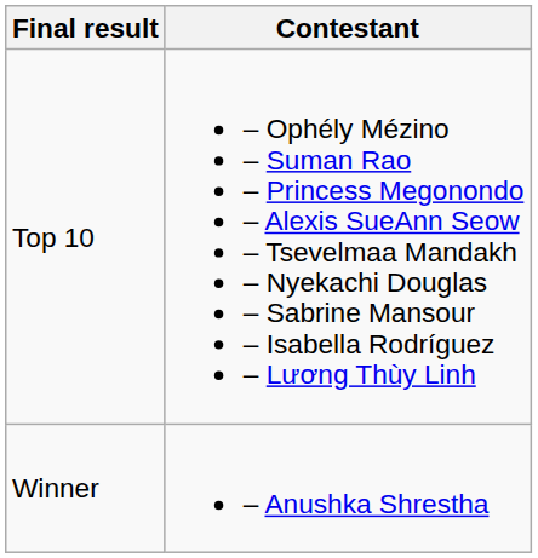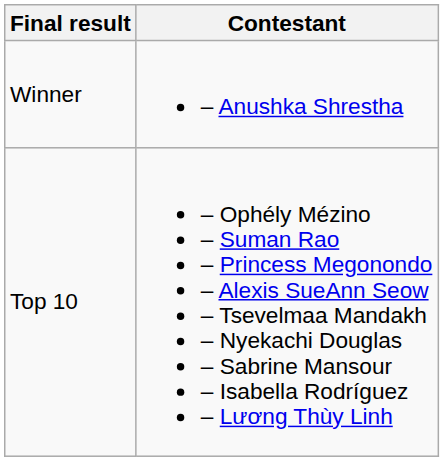 <table class="wikitable sortable" style="font-size:95%;">
 <tr>
 <th>Final result</th>
 <th>Contestant</th>
 </tr>
 <tr>
+<td>Winner</td>
+<td><br><ul><li> – <a href='#'>Anushka Shrestha</a></li></ul></td>
+</tr>
+<tr>
 <td>Top 10</td>
 <td><br><ul><li> – Ophély Mézino</li><li> – <a href='#'>Suman Rao</a></li><li> – <a href='#'>Princess Megonondo</a></li><li> – <a href='#'>Alexis SueAnn Seow</a></li><li> – Tsevelmaa Mandakh</li><li> – Nyekachi Douglas</li><li> – Sabrine Mansour</li><li> – Isabella Rodríguez</li><li> – <a href='#'>Lương Thùy Linh</a></li></ul></td>
 </tr>
-<tr>
-<td>Winner</td>
-<td><br><ul><li> – <a href='#'>Anushka Shrestha</a></li></ul></td>
-</tr>
 </table>
